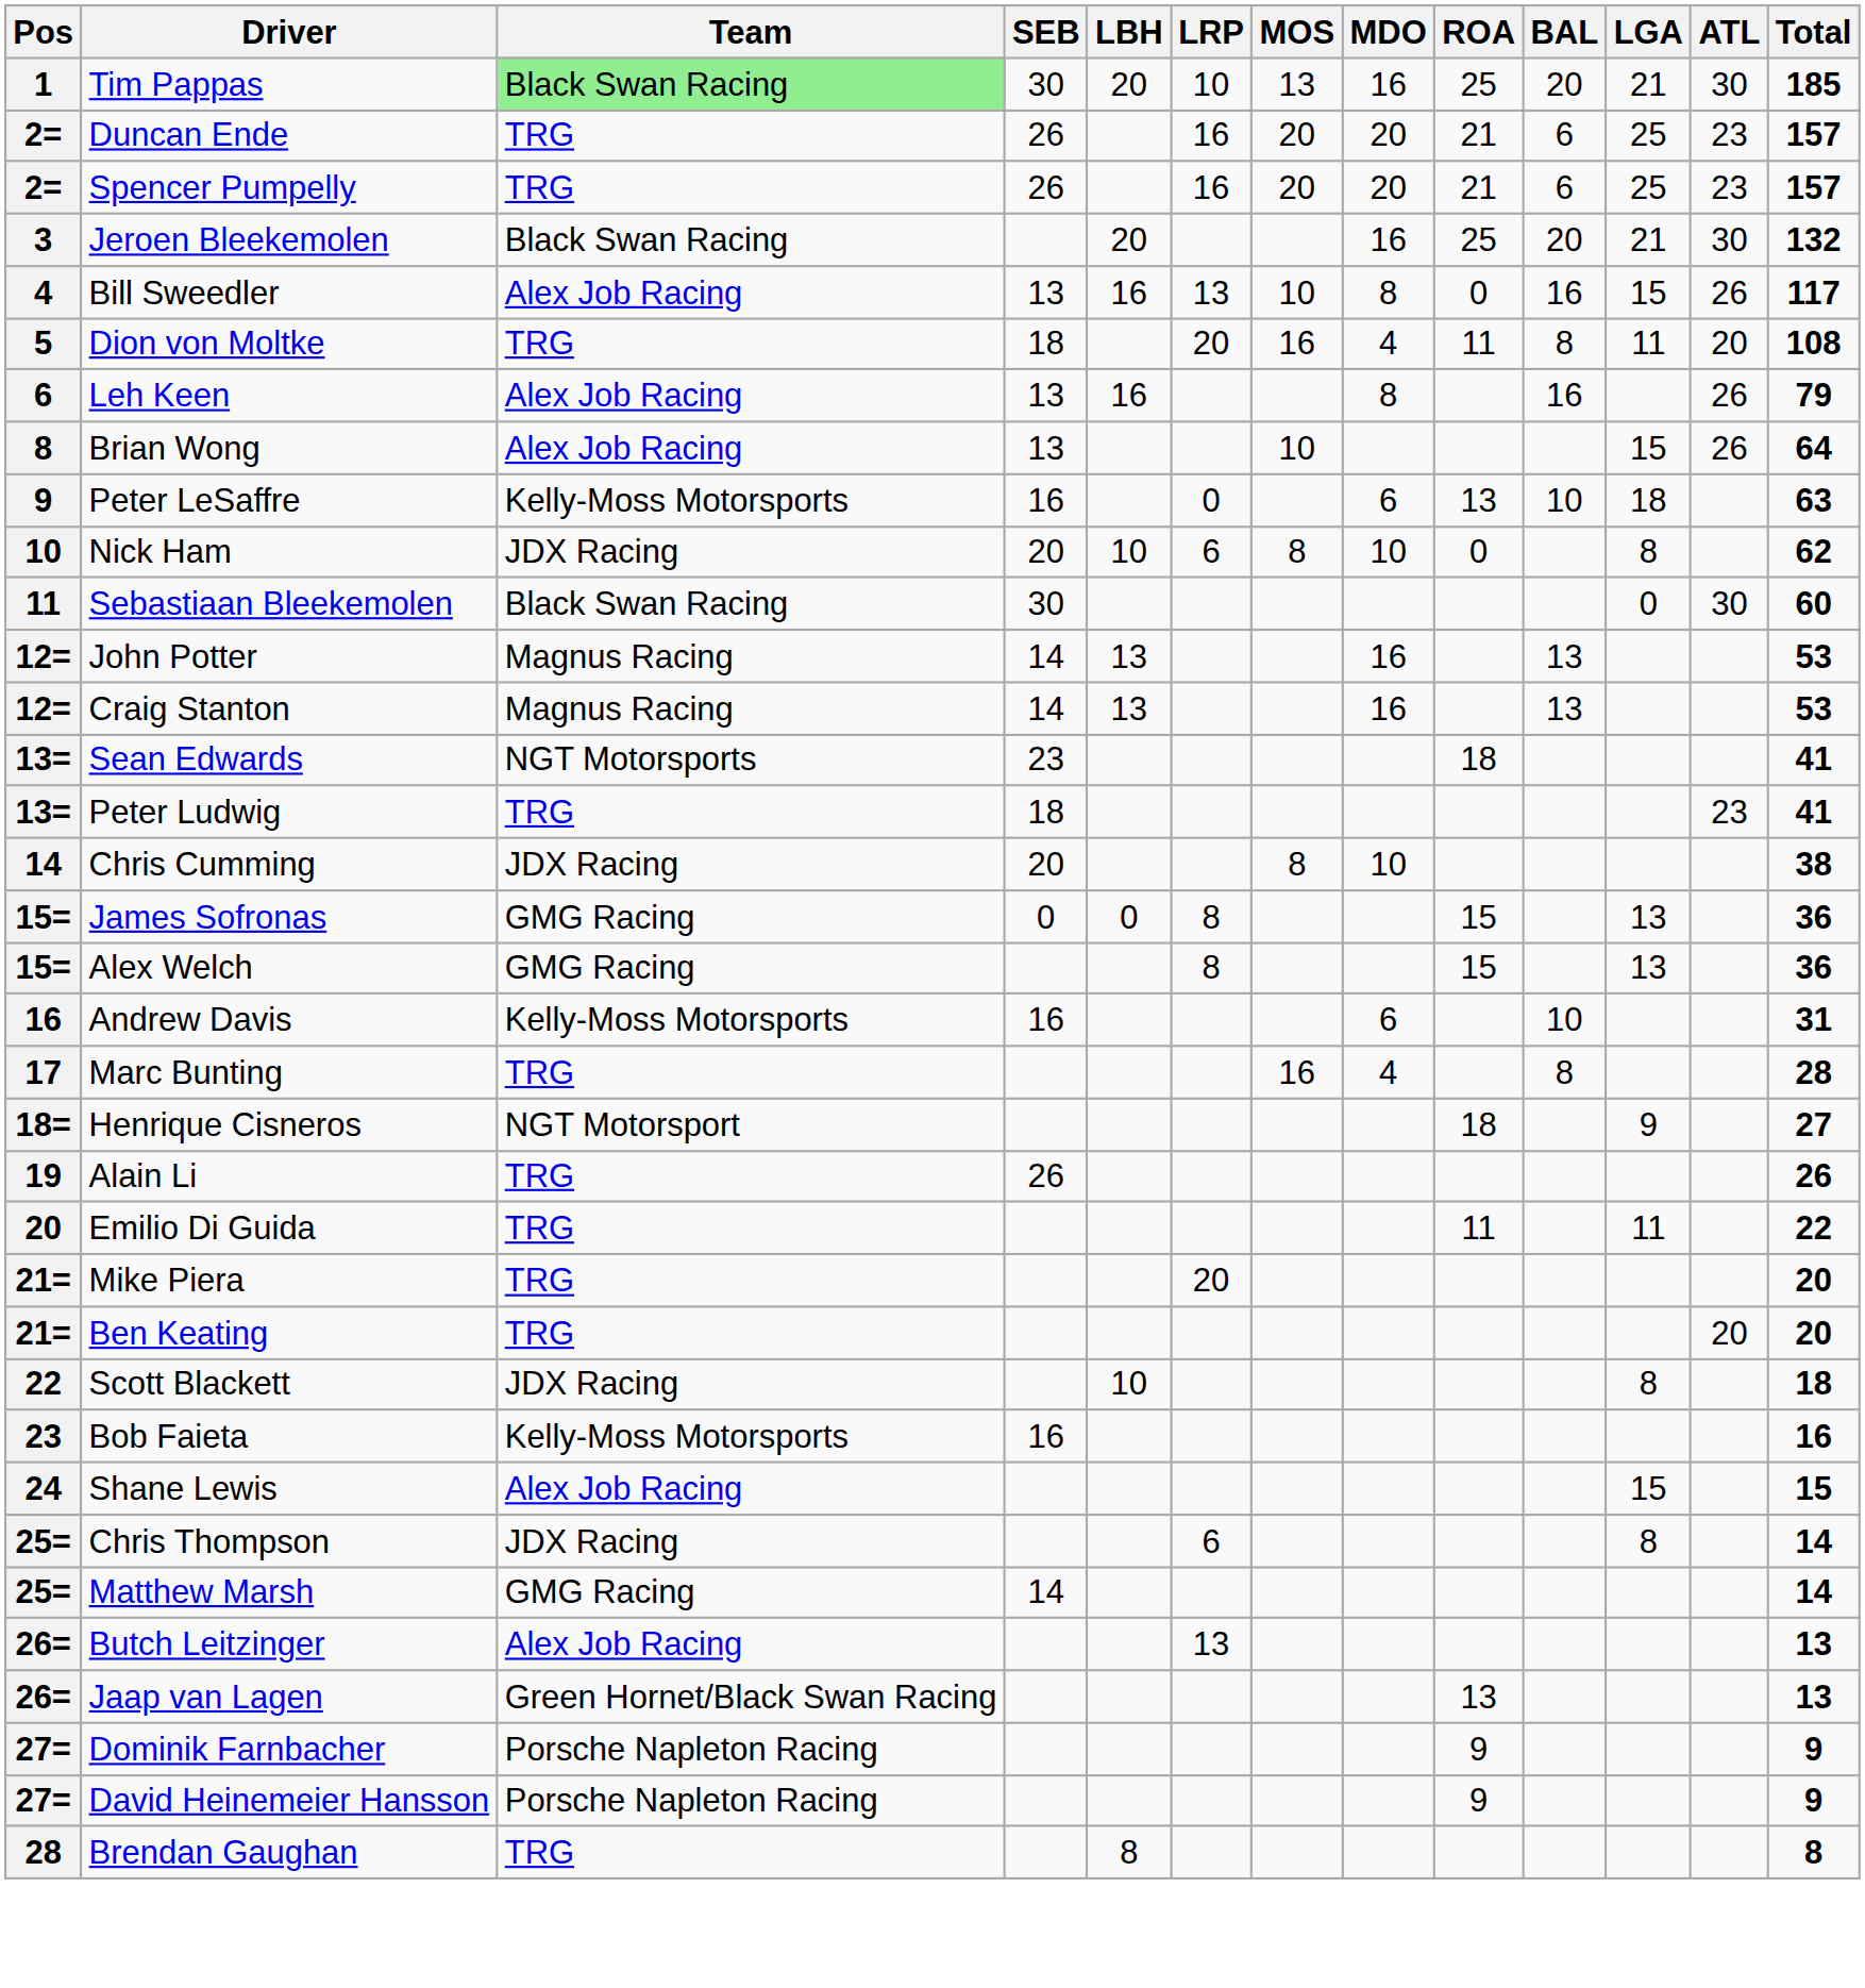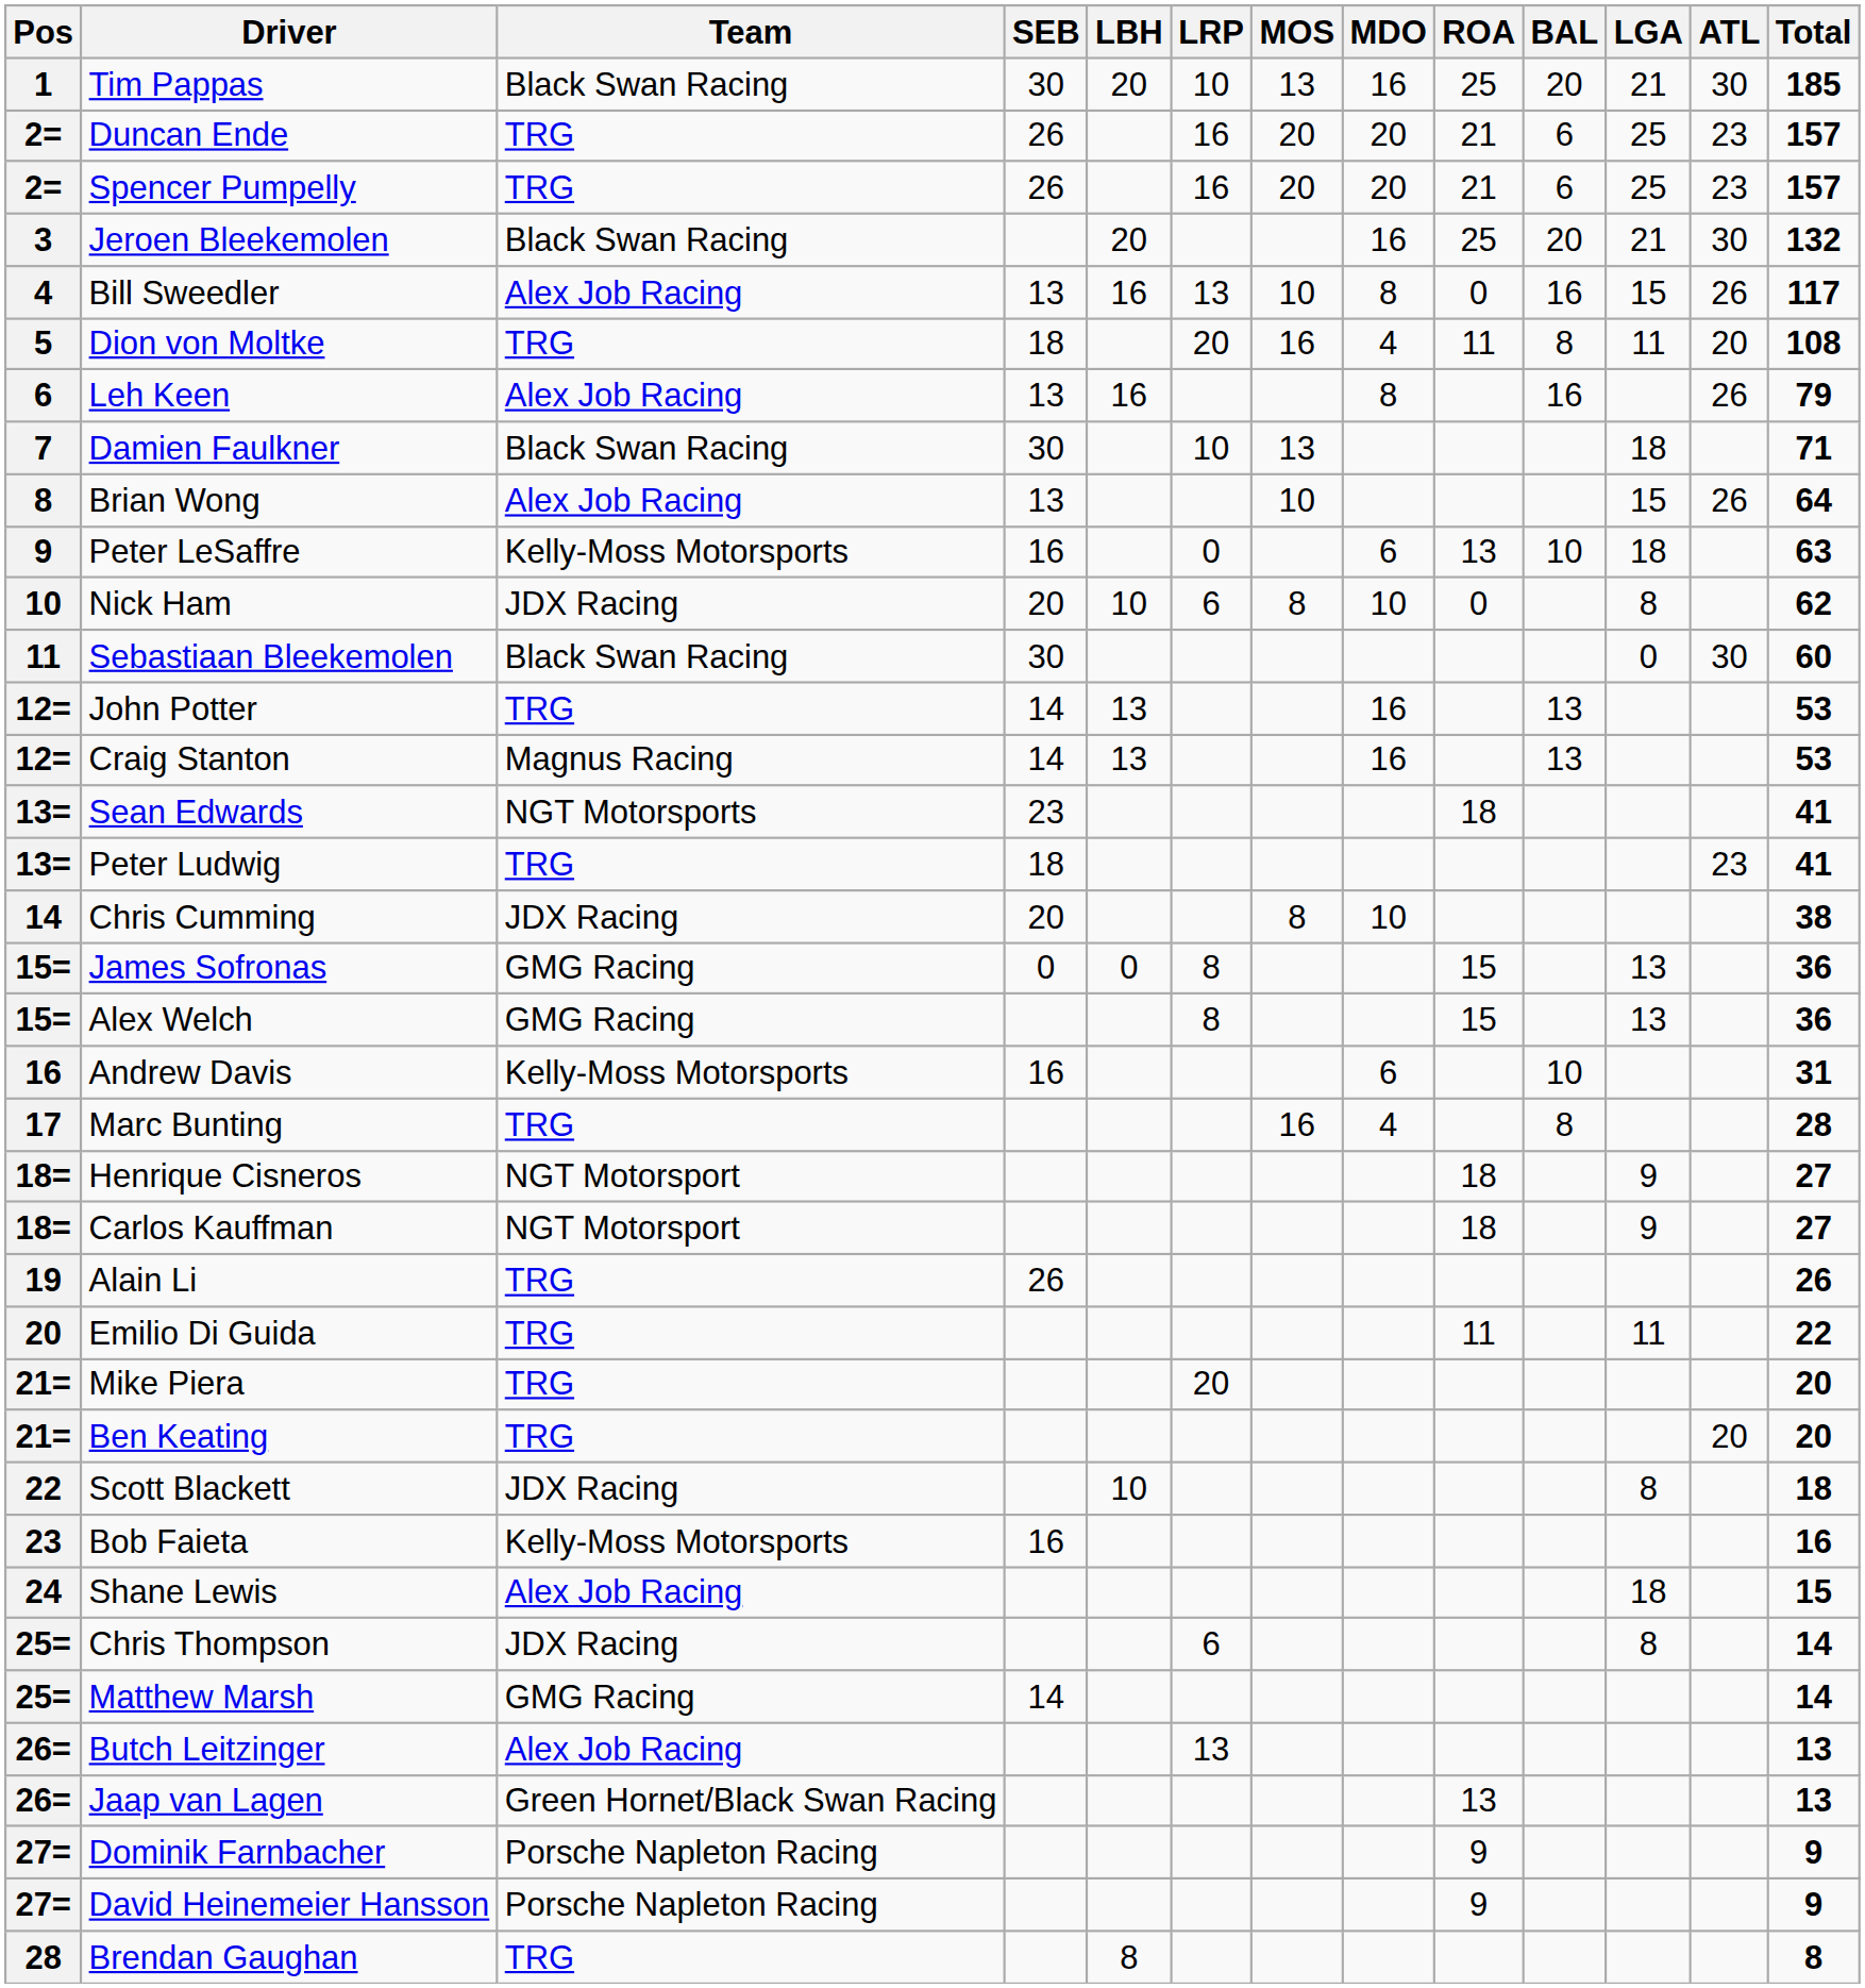 <table class="wikitable" style="font-size: 90%; text-align:center;">
 <tr>
 <th>Pos</th>
 <th>Driver</th>
 <th>Team</th>
 <th>SEB</th>
 <th>LBH</th>
 <th>LRP</th>
 <th>MOS</th>
 <th>MDO</th>
 <th>ROA</th>
 <th>BAL</th>
 <th>LGA</th>
 <th>ATL</th>
 <th>Total</th>
 </tr>
 <tr>
 <th>1</th>
 <td align=left> <a href='#'>Tim Pappas</a></td>
-<td align=left style="background: lightgreen;"> Black Swan Racing</td>
+<td align=left> Black Swan Racing</td>
 <td>30</td>
 <td>20</td>
 <td>10</td>
 <td>13</td>
 <td>16</td>
 <td>25</td>
 <td>20</td>
 <td>21</td>
 <td>30</td>
 <td><strong>185</strong></td>
 </tr>
 <tr>
 <th>2=</th>
 <td align=left> <a href='#'>Duncan Ende</a></td>
 <td align=left> <a href='#'>TRG</a></td>
 <td>26</td>
 <td></td>
 <td>16</td>
 <td>20</td>
 <td>20</td>
 <td>21</td>
 <td>6</td>
 <td>25</td>
 <td>23</td>
 <td><strong>157</strong></td>
 </tr>
 <tr>
 <th>2=</th>
 <td align=left> <a href='#'>Spencer Pumpelly</a></td>
 <td align=left> <a href='#'>TRG</a></td>
 <td>26</td>
 <td></td>
 <td>16</td>
 <td>20</td>
 <td>20</td>
 <td>21</td>
 <td>6</td>
 <td>25</td>
 <td>23</td>
 <td><strong>157</strong></td>
 </tr>
 <tr>
 <th>3</th>
 <td align=left> <a href='#'>Jeroen Bleekemolen</a></td>
 <td align=left> Black Swan Racing</td>
 <td></td>
 <td>20</td>
 <td></td>
 <td></td>
 <td>16</td>
 <td>25</td>
 <td>20</td>
 <td>21</td>
 <td>30</td>
 <td><strong>132</strong></td>
 </tr>
 <tr>
 <th>4</th>
 <td align=left> Bill Sweedler</td>
 <td align=left> <a href='#'>Alex Job Racing</a></td>
 <td>13</td>
 <td>16</td>
 <td>13</td>
 <td>10</td>
 <td>8</td>
 <td>0</td>
 <td>16</td>
 <td>15</td>
 <td>26</td>
 <td><strong>117</strong></td>
 </tr>
 <tr>
 <th>5</th>
 <td align=left> <a href='#'>Dion von Moltke</a></td>
 <td align=left> <a href='#'>TRG</a></td>
 <td>18</td>
 <td></td>
 <td>20</td>
 <td>16</td>
 <td>4</td>
 <td>11</td>
 <td>8</td>
 <td>11</td>
 <td>20</td>
 <td><strong>108</strong></td>
 </tr>
 <tr>
 <th>6</th>
 <td align=left> <a href='#'>Leh Keen</a></td>
 <td align=left> <a href='#'>Alex Job Racing</a></td>
 <td>13</td>
 <td>16</td>
 <td></td>
 <td></td>
 <td>8</td>
 <td></td>
 <td>16</td>
 <td></td>
 <td>26</td>
 <td><strong>79</strong></td>
 </tr>
 <tr>
+<th>7</th>
+<td align=left> <a href='#'>Damien Faulkner</a></td>
+<td align=left> Black Swan Racing</td>
+<td>30</td>
+<td></td>
+<td>10</td>
+<td>13</td>
+<td></td>
+<td></td>
+<td></td>
+<td>18</td>
+<td></td>
+<td><strong>71</strong></td>
+</tr>
+<tr>
 <th>8</th>
 <td align=left> Brian Wong</td>
 <td align=left> <a href='#'>Alex Job Racing</a></td>
 <td>13</td>
 <td></td>
 <td></td>
 <td>10</td>
 <td></td>
 <td></td>
 <td></td>
 <td>15</td>
 <td>26</td>
 <td><strong>64</strong></td>
 </tr>
 <tr>
 <th>9</th>
 <td align=left> Peter LeSaffre</td>
 <td align=left> Kelly-Moss Motorsports</td>
 <td>16</td>
 <td></td>
 <td>0</td>
 <td></td>
 <td>6</td>
 <td>13</td>
 <td>10</td>
 <td>18</td>
 <td></td>
 <td><strong>63</strong></td>
 </tr>
 <tr>
 <th>10</th>
 <td align=left> Nick Ham</td>
 <td align=left> JDX Racing</td>
 <td>20</td>
 <td>10</td>
 <td>6</td>
 <td>8</td>
 <td>10</td>
 <td>0</td>
 <td></td>
 <td>8</td>
 <td></td>
 <td><strong>62</strong></td>
 </tr>
 <tr>
 <th>11</th>
 <td align=left> <a href='#'>Sebastiaan Bleekemolen</a></td>
 <td align=left> Black Swan Racing</td>
 <td>30</td>
 <td></td>
 <td></td>
 <td></td>
 <td></td>
 <td></td>
 <td></td>
 <td>0</td>
 <td>30</td>
 <td><strong>60</strong></td>
 </tr>
 <tr>
 <th>12=</th>
 <td align=left> John Potter</td>
-<td align=left> Magnus Racing</td>
+<td align=left> <a href='#'>TRG</a></td>
 <td>14</td>
 <td>13</td>
 <td></td>
 <td></td>
 <td>16</td>
 <td></td>
 <td>13</td>
 <td></td>
 <td></td>
 <td><strong>53</strong></td>
 </tr>
 <tr>
 <th>12=</th>
 <td align=left> Craig Stanton</td>
 <td align=left> Magnus Racing</td>
 <td>14</td>
 <td>13</td>
 <td></td>
 <td></td>
 <td>16</td>
 <td></td>
 <td>13</td>
 <td></td>
 <td></td>
 <td><strong>53</strong></td>
 </tr>
 <tr>
 <th>13=</th>
 <td align=left> <a href='#'>Sean Edwards</a></td>
 <td align=left> NGT Motorsports</td>
 <td>23</td>
 <td></td>
 <td></td>
 <td></td>
 <td></td>
 <td>18</td>
 <td></td>
 <td></td>
 <td></td>
 <td><strong>41</strong></td>
 </tr>
 <tr>
 <th>13=</th>
 <td align=left> Peter Ludwig</td>
 <td align=left> <a href='#'>TRG</a></td>
 <td>18</td>
 <td></td>
 <td></td>
 <td></td>
 <td></td>
 <td></td>
 <td></td>
 <td></td>
 <td>23</td>
 <td><strong>41</strong></td>
 </tr>
 <tr>
 <th>14</th>
 <td align=left> Chris Cumming</td>
 <td align=left> JDX Racing</td>
 <td>20</td>
 <td></td>
 <td></td>
 <td>8</td>
 <td>10</td>
 <td align="center"></td>
 <td></td>
 <td></td>
 <td></td>
 <td><strong>38</strong></td>
 </tr>
 <tr>
 <th>15=</th>
 <td align=left> <a href='#'>James Sofronas</a></td>
 <td align=left> GMG Racing</td>
 <td>0</td>
 <td>0</td>
 <td>8</td>
 <td></td>
 <td></td>
 <td>15</td>
 <td></td>
 <td>13</td>
 <td></td>
 <td><strong>36</strong></td>
 </tr>
 <tr>
 <th>15=</th>
 <td align=left> Alex Welch</td>
 <td align=left> GMG Racing</td>
 <td></td>
 <td></td>
 <td>8</td>
 <td></td>
 <td></td>
 <td>15</td>
 <td></td>
 <td>13</td>
 <td></td>
 <td><strong>36</strong></td>
 </tr>
 <tr>
 <th>16</th>
 <td align=left> Andrew Davis</td>
 <td align=left> Kelly-Moss Motorsports</td>
 <td>16</td>
 <td></td>
 <td></td>
 <td></td>
 <td>6</td>
 <td></td>
 <td>10</td>
 <td></td>
 <td></td>
 <td><strong>31</strong></td>
 </tr>
 <tr>
 <th>17</th>
 <td align=left> Marc Bunting</td>
 <td align=left> <a href='#'>TRG</a></td>
 <td></td>
 <td></td>
 <td></td>
 <td>16</td>
 <td>4</td>
 <td></td>
 <td>8</td>
 <td></td>
 <td></td>
 <td><strong>28</strong></td>
 </tr>
 <tr>
 <th>18=</th>
 <td align=left> Henrique Cisneros</td>
 <td align=left> NGT Motorsport</td>
 <td></td>
 <td></td>
 <td></td>
 <td></td>
 <td></td>
 <td>18</td>
 <td></td>
 <td>9</td>
 <td></td>
 <td><strong>27</strong></td>
 </tr>
 <tr>
+<th>18=</th>
+<td align=left> Carlos Kauffman</td>
+<td align=left> NGT Motorsport</td>
+<td></td>
+<td></td>
+<td></td>
+<td></td>
+<td></td>
+<td>18</td>
+<td></td>
+<td>9</td>
+<td></td>
+<td><strong>27</strong></td>
+</tr>
+<tr>
 <th>19</th>
 <td align=left> Alain Li</td>
 <td align=left> <a href='#'>TRG</a></td>
 <td>26</td>
 <td></td>
 <td></td>
 <td></td>
 <td></td>
 <td></td>
 <td></td>
 <td></td>
 <td></td>
 <td><strong>26</strong></td>
 </tr>
 <tr>
 <th>20</th>
 <td align=left> Emilio Di Guida</td>
 <td align=left> <a href='#'>TRG</a></td>
 <td></td>
 <td></td>
 <td></td>
 <td></td>
 <td></td>
 <td>11</td>
 <td></td>
 <td>11</td>
 <td></td>
 <td><strong>22</strong></td>
 </tr>
 <tr>
 <th>21=</th>
 <td align=left> Mike Piera</td>
 <td align=left> <a href='#'>TRG</a></td>
 <td></td>
 <td></td>
 <td>20</td>
 <td></td>
 <td></td>
 <td></td>
 <td></td>
 <td></td>
 <td></td>
 <td><strong>20</strong></td>
 </tr>
 <tr>
 <th>21=</th>
 <td align=left> <a href='#'>Ben Keating</a></td>
 <td align=left> <a href='#'>TRG</a></td>
 <td></td>
 <td></td>
 <td></td>
 <td></td>
 <td></td>
 <td></td>
 <td></td>
 <td></td>
 <td>20</td>
 <td><strong>20</strong></td>
 </tr>
 <tr>
 <th>22</th>
 <td align=left> Scott Blackett</td>
 <td align=left> JDX Racing</td>
 <td></td>
 <td>10</td>
 <td></td>
 <td></td>
 <td></td>
 <td align="center"></td>
 <td></td>
 <td>8</td>
 <td></td>
 <td><strong>18</strong></td>
 </tr>
 <tr>
 <th>23</th>
 <td align=left> Bob Faieta</td>
 <td align=left> Kelly-Moss Motorsports</td>
 <td>16</td>
 <td></td>
 <td></td>
 <td></td>
 <td></td>
 <td></td>
 <td></td>
 <td></td>
 <td></td>
 <td><strong>16</strong></td>
 </tr>
 <tr>
 <th>24</th>
 <td align=left> Shane Lewis</td>
 <td align=left> <a href='#'>Alex Job Racing</a></td>
 <td></td>
 <td></td>
 <td></td>
 <td></td>
 <td></td>
 <td></td>
 <td></td>
-<td>15</td>
+<td>18</td>
 <td></td>
 <td><strong>15</strong></td>
 </tr>
 <tr>
 <th>25=</th>
 <td align=left> Chris Thompson</td>
 <td align=left> JDX Racing</td>
 <td></td>
 <td></td>
 <td>6</td>
 <td></td>
 <td></td>
 <td></td>
 <td></td>
 <td>8</td>
 <td></td>
 <td><strong>14</strong></td>
 </tr>
 <tr>
 <th>25=</th>
 <td align=left> <a href='#'>Matthew Marsh</a></td>
 <td align=left> GMG Racing</td>
 <td>14</td>
 <td></td>
 <td></td>
 <td></td>
 <td></td>
 <td></td>
 <td></td>
 <td></td>
 <td></td>
 <td><strong>14</strong></td>
 </tr>
 <tr>
 <th>26=</th>
 <td align=left> <a href='#'>Butch Leitzinger</a></td>
 <td align=left> <a href='#'>Alex Job Racing</a></td>
 <td></td>
 <td></td>
 <td>13</td>
 <td></td>
 <td></td>
 <td></td>
 <td></td>
 <td></td>
 <td></td>
 <td><strong>13</strong></td>
 </tr>
 <tr>
 <th>26=</th>
 <td align=left> <a href='#'>Jaap van Lagen</a></td>
 <td align=left> Green Hornet/Black Swan Racing</td>
 <td></td>
 <td></td>
 <td></td>
 <td></td>
 <td></td>
 <td>13</td>
 <td></td>
 <td></td>
 <td></td>
 <td><strong>13</strong></td>
 </tr>
 <tr>
 <th>27=</th>
 <td align=left> <a href='#'>Dominik Farnbacher</a></td>
 <td align=left> Porsche Napleton Racing</td>
 <td></td>
 <td></td>
 <td></td>
 <td></td>
 <td></td>
 <td>9</td>
 <td></td>
 <td></td>
 <td></td>
 <td><strong>9</strong></td>
 </tr>
 <tr>
 <th>27=</th>
 <td align=left> <a href='#'>David Heinemeier Hansson</a></td>
 <td align=left> Porsche Napleton Racing</td>
 <td></td>
 <td></td>
 <td></td>
 <td></td>
 <td></td>
 <td>9</td>
 <td></td>
 <td></td>
 <td></td>
 <td><strong>9</strong></td>
 </tr>
 <tr>
 <th>28</th>
 <td align=left> <a href='#'>Brendan Gaughan</a></td>
 <td align=left> <a href='#'>TRG</a></td>
 <td></td>
 <td>8</td>
 <td></td>
 <td></td>
 <td></td>
 <td></td>
 <td></td>
 <td></td>
 <td></td>
 <td><strong>8</strong></td>
 </tr>
 </table>
